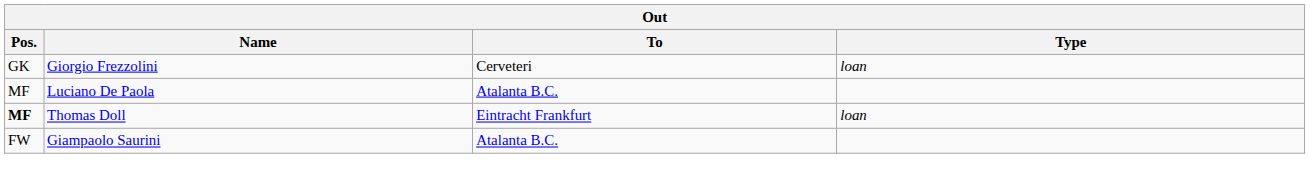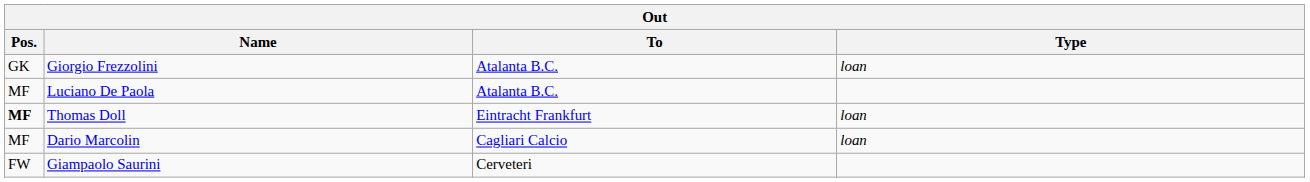 <table class="wikitable" style="font-size:90%;width:99%;">
 <tr>
 <th colspan="4">Out</th>
 </tr>
 <tr>
 <th width=3%>Pos.</th>
 <th width=33%>Name</th>
 <th width=28%>To</th>
 <th width=36%>Type</th>
 </tr>
 <tr>
 <td>GK</td>
 <td><a href='#'>Giorgio Frezzolini</a></td>
-<td>Cerveteri</td>
+<td><a href='#'>Atalanta B.C.</a></td>
 <td><em>loan</em></td>
 </tr>
 <tr>
 <td>MF</td>
 <td><a href='#'>Luciano De Paola</a></td>
 <td><a href='#'>Atalanta B.C.</a></td>
 <td></td>
 </tr>
 <tr>
 <td><strong>MF</strong></td>
 <td><a href='#'>Thomas Doll</a></td>
 <td><a href='#'>Eintracht Frankfurt</a></td>
 <td><em>loan</em></td>
 </tr>
 <tr>
+<td>MF</td>
+<td><a href='#'>Dario Marcolin</a></td>
+<td><a href='#'>Cagliari Calcio</a></td>
+<td><em>loan</em></td>
+</tr>
+<tr>
 <td>FW</td>
 <td><a href='#'>Giampaolo Saurini</a></td>
-<td><a href='#'>Atalanta B.C.</a></td>
+<td>Cerveteri</td>
 <td></td>
 </tr>
 </table>
